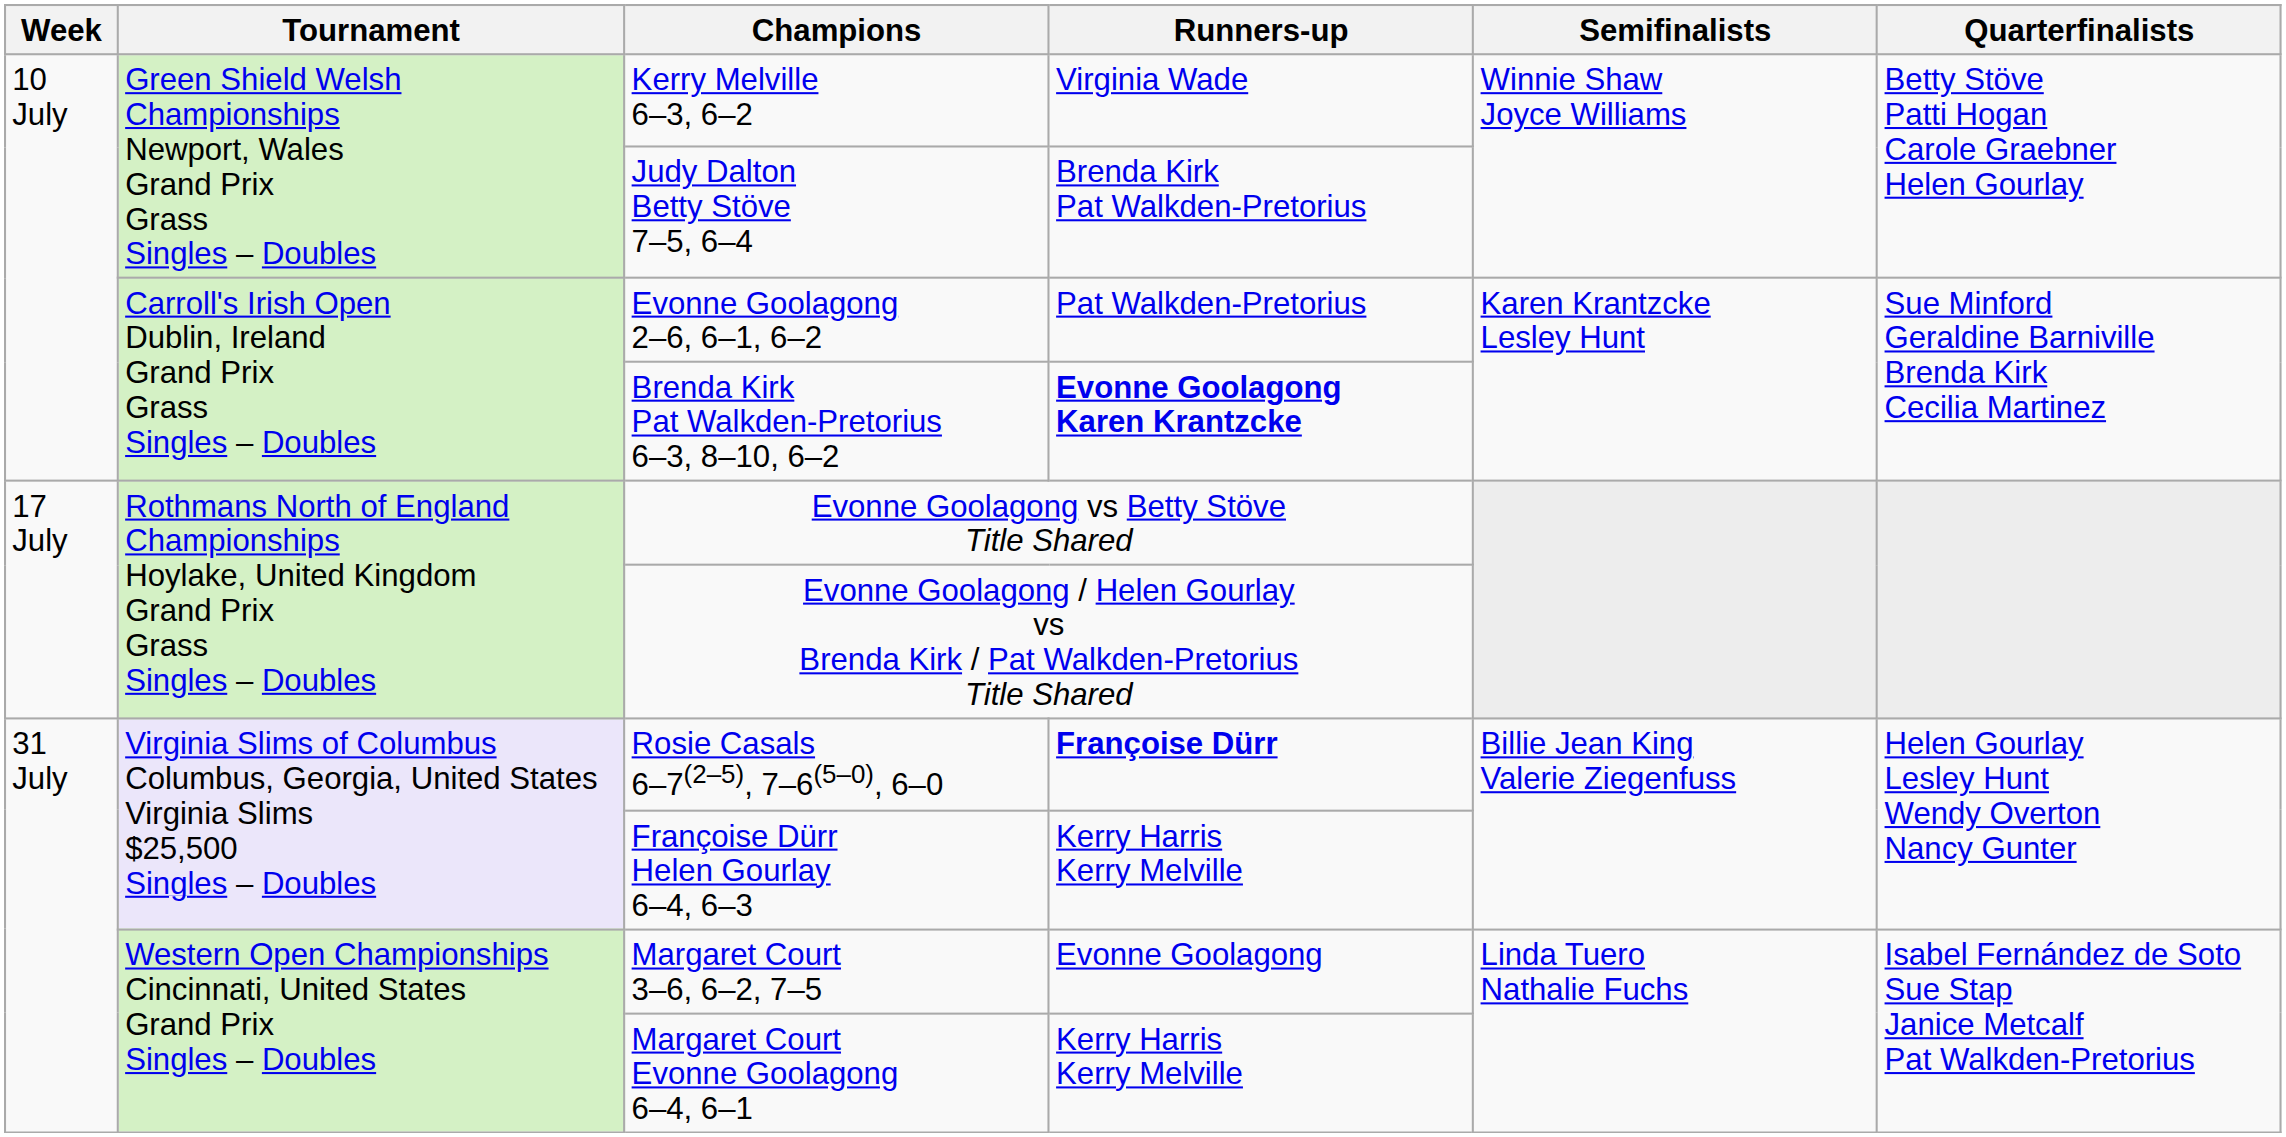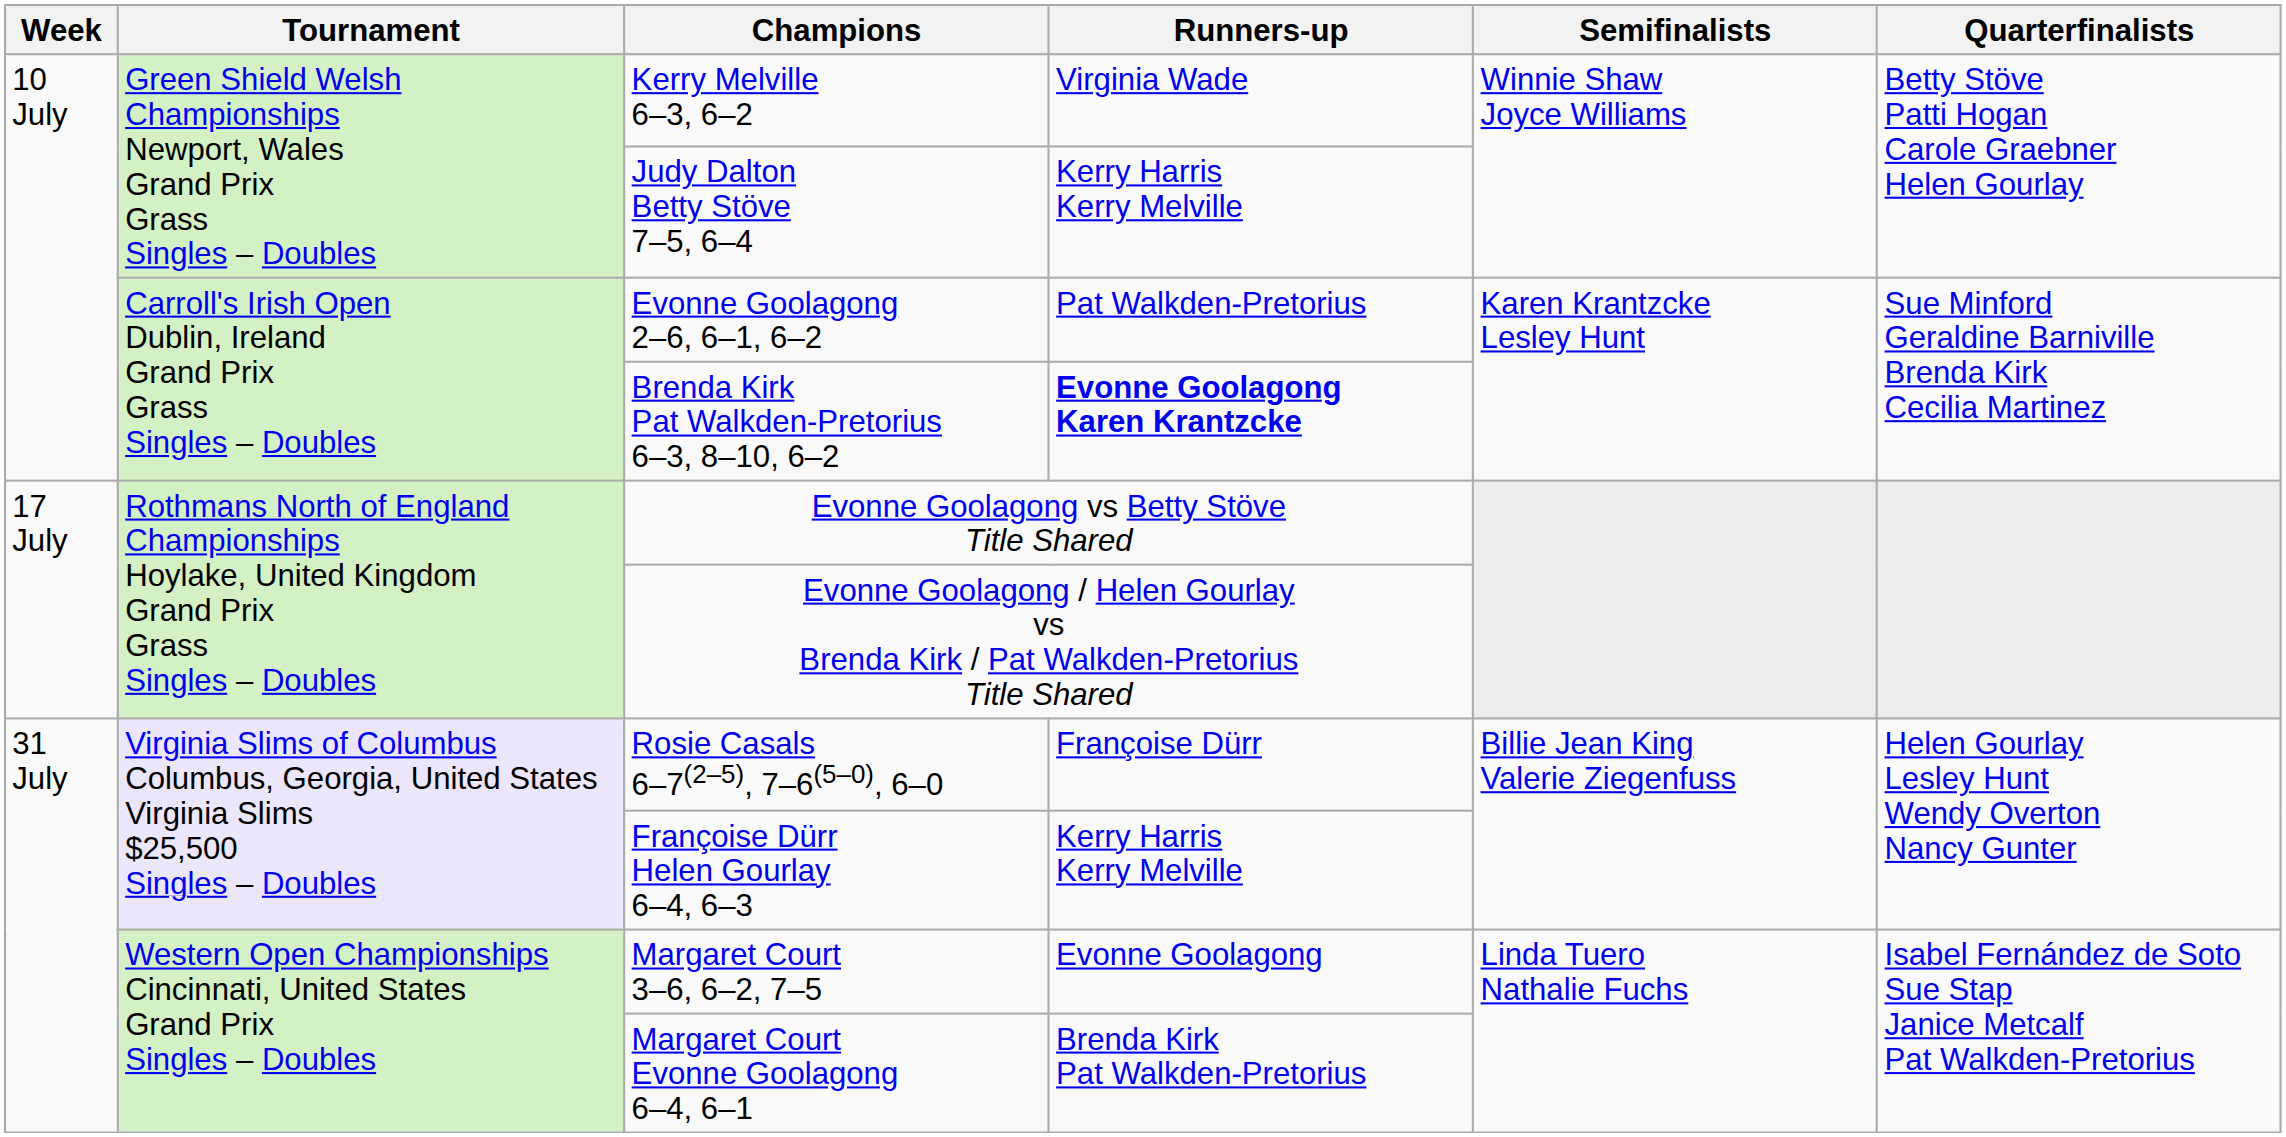 <table class=wikitable style=font-size:95%>
 <tr>
 <th style="width:48px;">Week</th>
 <th style="width:240px;">Tournament</th>
 <th style="width:200px;">Champions</th>
 <th style="width:200px;">Runners-up</th>
 <th style="width:190px;">Semifinalists</th>
 <th style="width:190px;">Quarterfinalists</th>
 </tr>
 <tr valign=top>
 <td rowspan=4>10 July</td>
 <td style="background:#D4F1C5;" rowspan="2"><a href='#'>Green Shield Welsh Championships</a>  <br> Newport, Wales <br> Grand Prix<br> Grass <br> <a href='#'>Singles</a> – <a href='#'>Doubles</a></td>
 <td> <a href='#'>Kerry Melville</a> <br> 6–3, 6–2</td>
 <td> <a href='#'>Virginia Wade</a></td>
 <td rowspan=2> <a href='#'>Winnie Shaw</a> <br>  <a href='#'>Joyce Williams</a></td>
 <td rowspan=2> <a href='#'>Betty Stöve</a> <br>  <a href='#'>Patti Hogan</a> <br>  <a href='#'>Carole Graebner</a> <br>  <a href='#'>Helen Gourlay</a></td>
 </tr>
 <tr valign=top>
 <td> <a href='#'>Judy Dalton</a> <br>  <a href='#'>Betty Stöve</a> <br> 7–5, 6–4</td>
-<td> <a href='#'>Brenda Kirk</a> <br>  <a href='#'>Pat Walkden-Pretorius</a></td>
+<td> <a href='#'>Kerry Harris</a><br> <a href='#'>Kerry Melville</a></td>
 </tr>
 <tr valign=top>
 <td style="background:#D4F1C5;" rowspan="2"><a href='#'>Carroll's Irish Open</a>  <br> Dublin, Ireland <br> Grand Prix<br> Grass <br> <a href='#'>Singles</a> – <a href='#'>Doubles</a></td>
 <td> <a href='#'>Evonne Goolagong</a> <br> 2–6, 6–1, 6–2</td>
 <td> <a href='#'>Pat Walkden-Pretorius</a></td>
 <td rowspan=2> <a href='#'>Karen Krantzcke</a> <br>  <a href='#'>Lesley Hunt</a></td>
 <td rowspan=2> <a href='#'>Sue Minford</a> <br>  <a href='#'>Geraldine Barniville</a> <br>  <a href='#'>Brenda Kirk</a> <br>  <a href='#'>Cecilia Martinez</a></td>
 </tr>
 <tr valign=top>
 <td> <a href='#'>Brenda Kirk</a> <br>  <a href='#'>Pat Walkden-Pretorius</a> <br> 6–3, 8–10, 6–2</td>
 <td><strong> <a href='#'>Evonne Goolagong</a> <br>  <a href='#'>Karen Krantzcke</a></strong></td>
 </tr>
 <tr valign=top>
 <td rowspan=2>17 July</td>
 <td style="background:#D4F1C5;" rowspan="2"><a href='#'>Rothmans North of England Championships</a>  <br> Hoylake, United Kingdom<br>Grand Prix<br>Grass<br><a href='#'>Singles</a> – <a href='#'>Doubles</a></td>
 <td colspan=2 align=center> <a href='#'>Evonne Goolagong</a> vs  <a href='#'>Betty Stöve</a><br><em>Title Shared</em></td>
 <td style="background:#ededed;" rowspan=2></td>
 <td style="background:#ededed;" rowspan=2></td>
 </tr>
 <tr valign=top>
 <td colspan=2 align=center> <a href='#'>Evonne Goolagong</a> /  <a href='#'>Helen Gourlay</a> <br>vs<br> <a href='#'>Brenda Kirk</a> /  <a href='#'>Pat Walkden-Pretorius</a><br><em>Title Shared</em></td>
 </tr>
 <tr valign=top>
 <td rowspan=4>31 July</td>
 <td style="background:#ebe6fa;" rowspan=2><a href='#'>Virginia Slims of Columbus</a><br>Columbus, Georgia, United States <br> Virginia Slims <br> $25,500 <br> <a href='#'>Singles</a> – <a href='#'>Doubles</a></td>
 <td> <a href='#'>Rosie Casals</a> <br>6–7<sup>(2–5)</sup>, 7–6<sup>(5–0)</sup>, 6–0</td>
-<td><strong> <a href='#'>Françoise Dürr</a></strong></td>
+<td> <a href='#'>Françoise Dürr</a></td>
 <td rowspan=2> <a href='#'>Billie Jean King</a>  <br>  <a href='#'>Valerie Ziegenfuss</a></td>
 <td rowspan=2> <a href='#'>Helen Gourlay</a> <br>  <a href='#'>Lesley Hunt</a> <br>  <a href='#'>Wendy Overton</a> <br>  <a href='#'>Nancy Gunter</a></td>
 </tr>
 <tr valign=top>
 <td> <a href='#'>Françoise Dürr</a><br> <a href='#'>Helen Gourlay</a><br>6–4, 6–3</td>
 <td> <a href='#'>Kerry Harris</a><br> <a href='#'>Kerry Melville</a></td>
 </tr>
 <tr valign=top>
 <td style="background:#D4F1C5;" rowspan="2"><a href='#'>Western Open Championships</a>  <br> Cincinnati, United States <br> Grand Prix<br><a href='#'>Singles</a> – <a href='#'>Doubles</a></td>
 <td> <a href='#'>Margaret Court</a> <br> 3–6, 6–2, 7–5</td>
 <td> <a href='#'>Evonne Goolagong</a></td>
 <td rowspan=2> <a href='#'>Linda Tuero</a> <br>  <a href='#'>Nathalie Fuchs</a></td>
 <td rowspan=2> <a href='#'>Isabel Fernández de Soto</a>  <br>  <a href='#'>Sue Stap</a>  <br>  <a href='#'>Janice Metcalf</a>  <br>  <a href='#'>Pat Walkden-Pretorius</a></td>
 </tr>
 <tr valign=top>
 <td> <a href='#'>Margaret Court</a> <br>  <a href='#'>Evonne Goolagong</a> <br> 6–4, 6–1</td>
-<td> <a href='#'>Kerry Harris</a><br> <a href='#'>Kerry Melville</a></td>
+<td> <a href='#'>Brenda Kirk</a> <br>  <a href='#'>Pat Walkden-Pretorius</a></td>
 </tr>
 </table>
